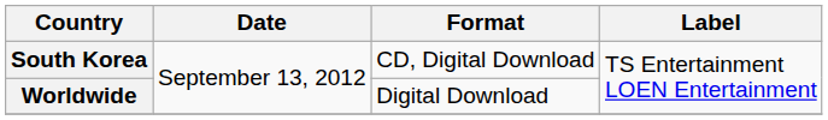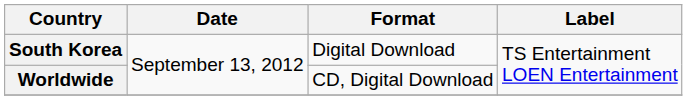 <table class="wikitable plainrowheaders">
 <tr>
 <th scope="col">Country</th>
 <th>Date</th>
 <th>Format</th>
 <th>Label</th>
 </tr>
 <tr>
 <th>South Korea</th>
 <td rowspan="2">September 13, 2012</td>
-<td>CD, Digital Download</td>
+<td>Digital Download</td>
 <td rowspan="2">TS Entertainment<br><a href='#'>LOEN Entertainment</a></td>
 </tr>
 <tr>
 <th>Worldwide</th>
-<td>Digital Download</td>
+<td>CD, Digital Download</td>
 </tr>
 <tr>
 </tr>
 </table>
